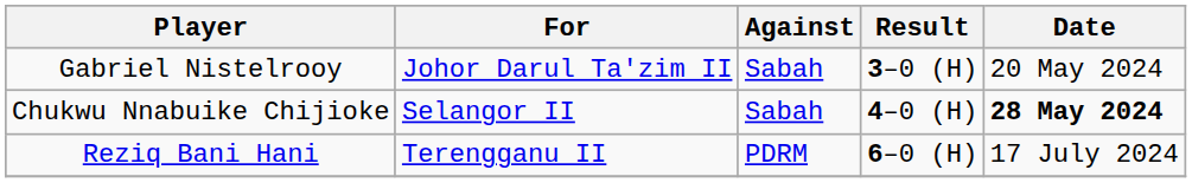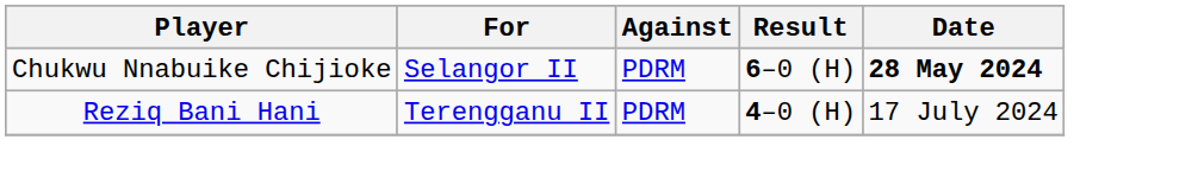 <table class="wikitable">
 <tr>
 <th>Player</th>
 <th>For</th>
 <th>Against</th>
 <th>Result</th>
 <th>Date</th>
 </tr>
 <tr>
-<td rowspan="1" style="text-align:center"> Gabriel Nistelrooy</td>
-<td><a href='#'>Johor Darul Ta'zim II</a></td>
-<td><a href='#'>Sabah</a></td>
-<td><strong>3</strong>–0 (H)</td>
-<td>20 May 2024</td>
-</tr>
-<tr>
 <td rowspan="1" style="text-align:center"> Chukwu Nnabuike Chijioke</td>
 <td><a href='#'>Selangor II</a></td>
-<td><a href='#'>Sabah</a></td>
-<td><strong>4</strong>–0 (H)</td>
+<td><a href='#'>PDRM</a></td>
+<td><strong>6</strong>–0 (H)</td>
 <td><strong>28 May 2024</strong></td>
 </tr>
 <tr>
 <td rowspan="1" style="text-align:center"> <a href='#'>Reziq Bani Hani</a></td>
 <td><a href='#'>Terengganu II</a></td>
 <td><a href='#'>PDRM</a></td>
-<td><strong>6</strong>–0 (H)</td>
+<td><strong>4</strong>–0 (H)</td>
 <td>17 July 2024</td>
 </tr>
 <tr>
 </tr>
 </table>
